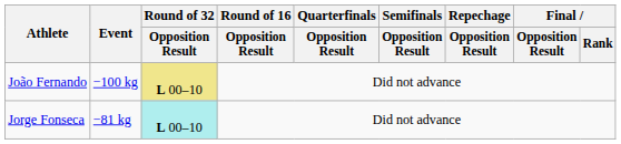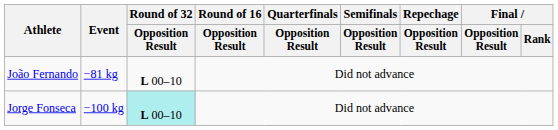 <table class="wikitable" style="font-size:90%">
 <tr>
 <th rowspan="2">Athlete</th>
 <th rowspan="2">Event</th>
 <th>Round of 32</th>
 <th>Round of 16</th>
 <th>Quarterfinals</th>
 <th>Semifinals</th>
 <th>Repechage</th>
 <th colspan=2>Final / </th>
 </tr>
 <tr style="font-size:95%">
 <th>Opposition<br>Result</th>
 <th>Opposition<br>Result</th>
 <th>Opposition<br>Result</th>
 <th>Opposition<br>Result</th>
 <th>Opposition<br>Result</th>
 <th>Opposition<br>Result</th>
 <th>Rank</th>
 </tr>
 <tr align=center>
 <td align=left><a href='#'>João Fernando</a></td>
-<td align=left><a href='#'>−100 kg</a></td>
-<td style="background: khaki;"><br><strong>L</strong> 00–10</td>
+<td align=left><a href='#'>−81 kg</a></td>
+<td><br><strong>L</strong> 00–10</td>
 <td colspan=6>Did not advance</td>
 </tr>
 <tr align=center>
 <td align=left><a href='#'>Jorge Fonseca</a></td>
-<td align=left><a href='#'>−81 kg</a></td>
+<td align=left><a href='#'>−100 kg</a></td>
 <td style="background: paleturquoise;"><br><strong>L</strong> 00–10</td>
 <td colspan=6>Did not advance</td>
 </tr>
 </table>
